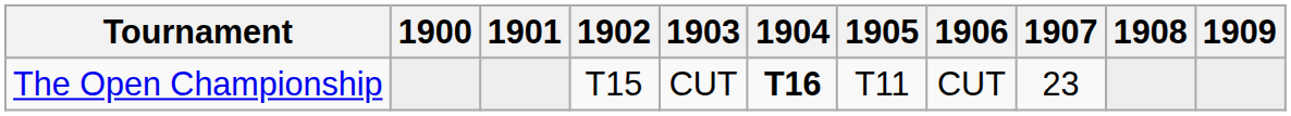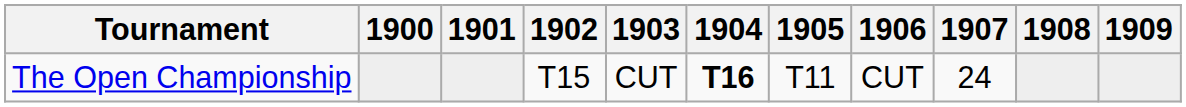 <table class="wikitable" style="font-size:95%;text-align:center;">
 <tr>
 <th>Tournament</th>
 <th>1900</th>
 <th>1901</th>
 <th>1902</th>
 <th>1903</th>
 <th>1904</th>
 <th>1905</th>
 <th>1906</th>
 <th>1907</th>
 <th>1908</th>
 <th>1909</th>
 </tr>
 <tr>
 <td align="left"><a href='#'>The Open Championship</a></td>
 <td style="background:#eee;"></td>
 <td style="background:#eee;"></td>
 <td>T15</td>
 <td>CUT</td>
 <td><strong>T16</strong></td>
 <td>T11</td>
 <td>CUT</td>
-<td>23</td>
+<td>24</td>
 <td style="background:#eee;"></td>
 <td style="background:#eee;"></td>
 </tr>
 </table>
